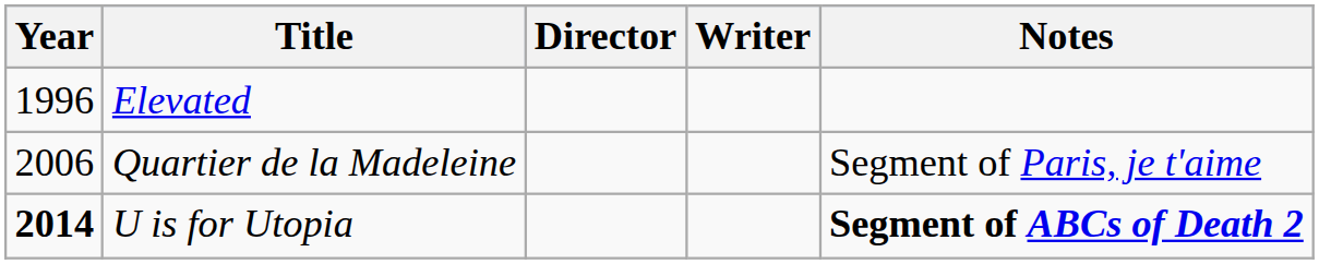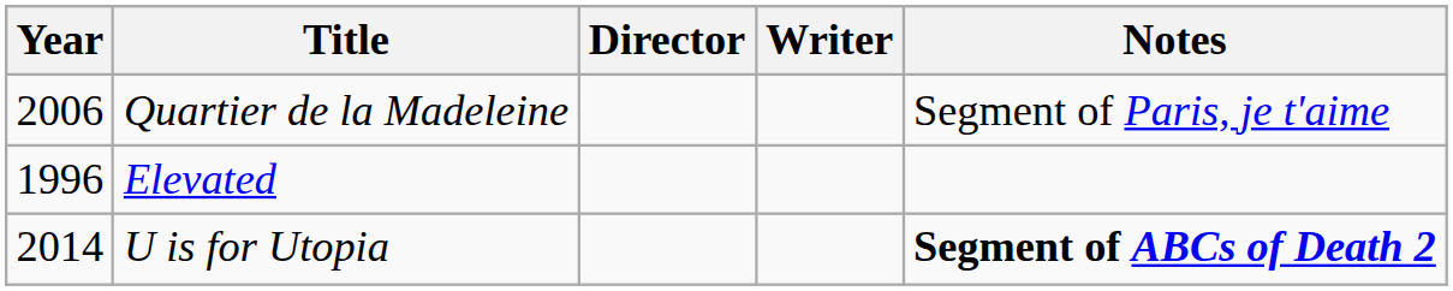 <table class="wikitable">
 <tr style="background:#B0C4DE; text-align:center;">
 <th>Year</th>
 <th>Title</th>
 <th>Director</th>
 <th>Writer</th>
 <th>Notes</th>
 </tr>
 <tr>
+<td>2006</td>
+<td><em>Quartier de la Madeleine</em></td>
+<td></td>
+<td></td>
+<td>Segment of <em><a href='#'>Paris, je t'aime</a></em></td>
+</tr>
+<tr>
 <td>1996</td>
 <td><em><a href='#'>Elevated</a></em></td>
 <td></td>
 <td></td>
 <td></td>
 </tr>
 <tr>
-<td>2006</td>
-<td><em>Quartier de la Madeleine</em></td>
-<td></td>
-<td></td>
-<td>Segment of <em><a href='#'>Paris, je t'aime</a></em></td>
-</tr>
-<tr>
-<td><strong>2014</strong></td>
+<td>2014</td>
 <td><em>U is for Utopia</em></td>
 <td></td>
 <td></td>
 <td><strong>Segment of <em><a href='#'>ABCs of Death 2</a></em></strong></td>
 </tr>
 </table>
